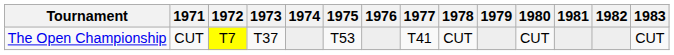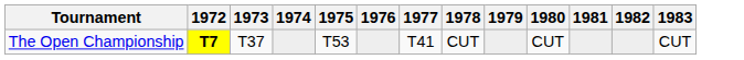 <table class="wikitable" style="font-size:95%;text-align:center;">
 <tr>
 <th>Tournament</th>
-<th>1971</th>
 <th>1972</th>
 <th>1973</th>
 <th>1974</th>
 <th>1975</th>
 <th>1976</th>
 <th>1977</th>
 <th>1978</th>
 <th>1979</th>
 <th>1980</th>
 <th>1981</th>
 <th>1982</th>
 <th>1983</th>
 </tr>
 <tr>
 <td align=left><a href='#'>The Open Championship</a></td>
-<td>CUT</td>
-<td style="background:yellow;">T7</td>
+<td style="background:yellow;"><strong>T7</strong></td>
 <td>T37</td>
 <td style="background:#eeeeee;"></td>
 <td>T53</td>
 <td style="background:#eeeeee;"></td>
 <td>T41</td>
 <td>CUT</td>
 <td style="background:#eeeeee;"></td>
 <td>CUT</td>
 <td style="background:#eeeeee;"></td>
 <td style="background:#eeeeee;"></td>
 <td>CUT</td>
 </tr>
 </table>
